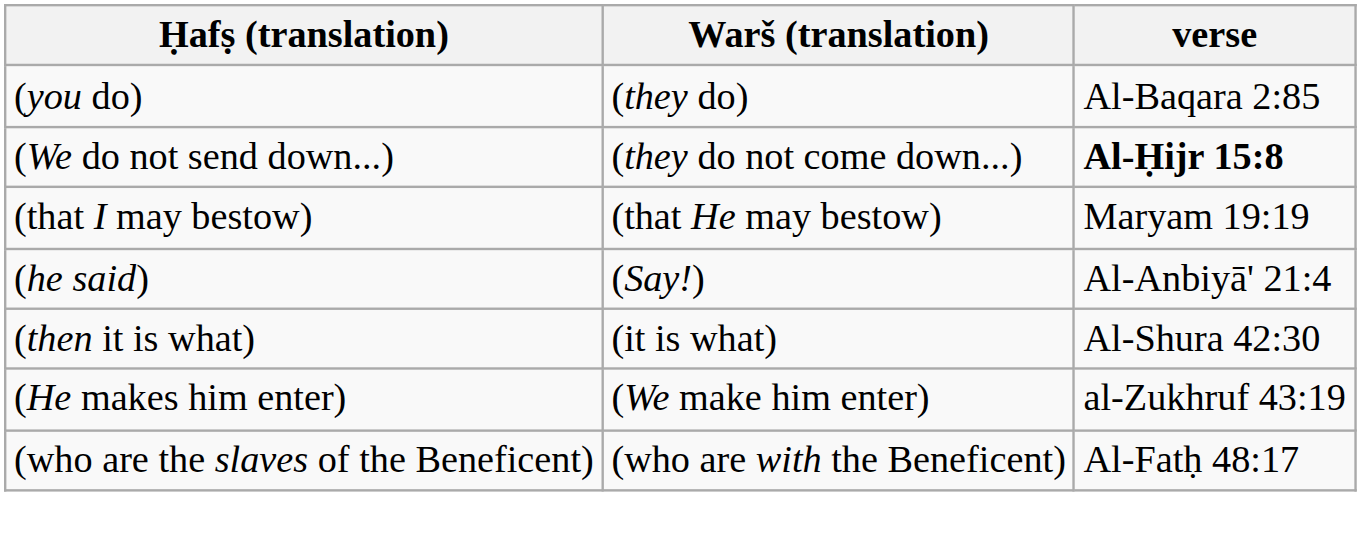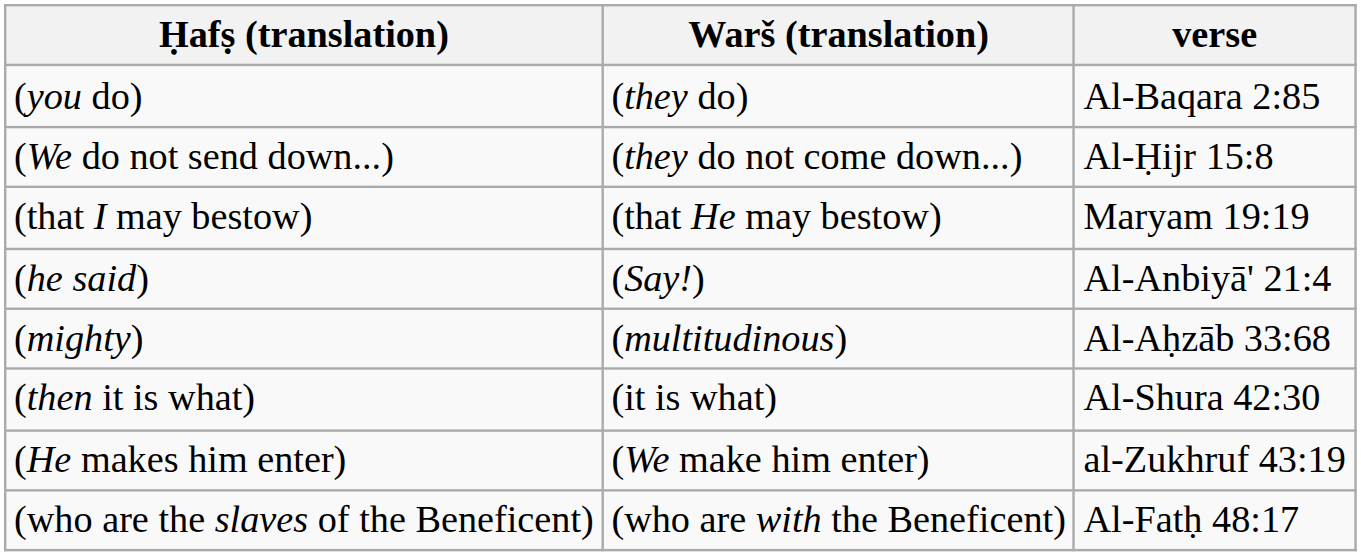 <table class="wikitable">
 <tr>
 <th>Ḥafṣ (translation)</th>
 <th>Warš (translation)</th>
 <th>verse</th>
 </tr>
 <tr>
 <td> (<em>you</em> do)</td>
 <td> (<em>they</em> do)</td>
 <td>Al-Baqara 2:85</td>
 </tr>
 <tr>
 <td> (<em>We</em> do not send down...)</td>
 <td> (<em>they</em> do not come down...)</td>
-<td><strong>Al-Ḥijr 15:8</strong></td>
+<td>Al-Ḥijr 15:8</td>
 </tr>
 <tr>
 <td> (that <em>I</em> may bestow)</td>
 <td> (that <em>He</em> may bestow)</td>
 <td>Maryam 19:19</td>
 </tr>
 <tr>
 <td> (<em>he said</em>)</td>
 <td> (<em>Say!</em>)</td>
 <td>Al-Anbiyā' 21:4</td>
+</tr>
+<tr>
+<td> (<em>mighty</em>)</td>
+<td> (<em>multitudinous</em>)</td>
+<td>Al-Aḥzāb 33:68</td>
 </tr>
 <tr>
 <td> (<em>then</em> it is what)</td>
 <td> (it is what)</td>
 <td>Al-Shura 42:30</td>
 </tr>
 <tr>
 <td> (<em>He</em> makes him enter)</td>
 <td> (<em>We</em> make him enter)</td>
 <td>al-Zukhruf 43:19</td>
 </tr>
 <tr>
 <td> (who are the <em>slaves</em> of the Beneficent)</td>
 <td> (who are <em>with</em> the Beneficent)</td>
 <td>Al-Fatḥ 48:17</td>
 </tr>
 </table>
